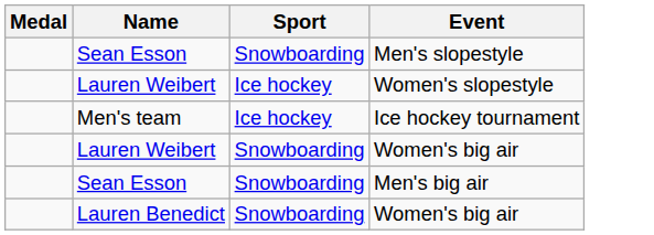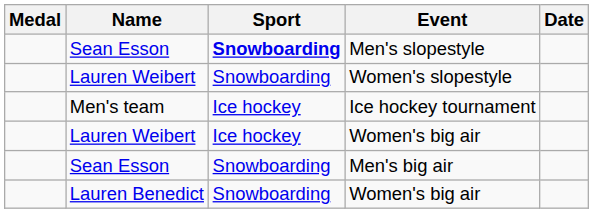 <table class="wikitable sortable" style="font-size: 90%;">
 <tr>
 <th>Medal</th>
 <th>Name</th>
 <th>Sport</th>
 <th>Event</th>
+<th>Date</th>
 </tr>
 <tr>
 <td></td>
 <td><a href='#'>Sean Esson</a></td>
-<td><a href='#'>Snowboarding</a></td>
+<td><strong><a href='#'>Snowboarding</a></strong></td>
 <td>Men's slopestyle</td>
+<td></td>
 </tr>
 <tr>
 <td></td>
 <td><a href='#'>Lauren Weibert</a></td>
-<td><a href='#'>Ice hockey</a></td>
+<td><a href='#'>Snowboarding</a></td>
 <td>Women's slopestyle</td>
+<td></td>
 </tr>
 <tr>
 <td></td>
 <td>Men's team</td>
 <td><a href='#'>Ice hockey</a></td>
 <td>Ice hockey tournament</td>
+<td></td>
 </tr>
 <tr>
 <td></td>
 <td><a href='#'>Lauren Weibert</a></td>
-<td><a href='#'>Snowboarding</a></td>
+<td><a href='#'>Ice hockey</a></td>
 <td>Women's big air</td>
+<td></td>
 </tr>
 <tr>
 <td></td>
 <td><a href='#'>Sean Esson</a></td>
 <td><a href='#'>Snowboarding</a></td>
 <td>Men's big air</td>
+<td></td>
 </tr>
 <tr>
 <td></td>
 <td><a href='#'>Lauren Benedict</a></td>
 <td><a href='#'>Snowboarding</a></td>
 <td>Women's big air</td>
+<td></td>
 </tr>
 </table>
